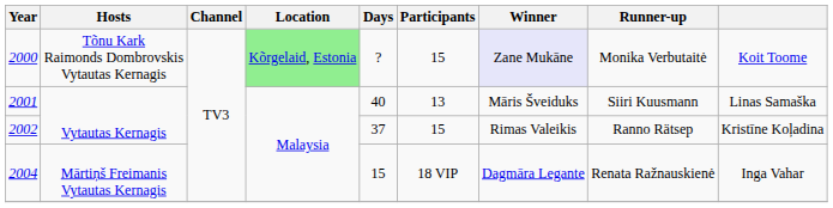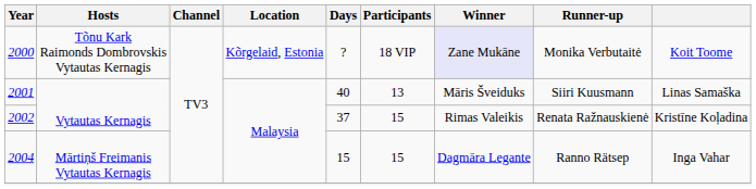 <table class="wikitable" style="font-size:95%; text-align:center">
 <tr>
 <th>Year</th>
 <th>Hosts</th>
 <th>Channel</th>
 <th>Location</th>
 <th>Days</th>
 <th>Participants</th>
 <th>Winner</th>
 <th>Runner-up</th>
 <th></th>
 </tr>
 <tr>
 <td><em><a href='#'>2000</a></em></td>
 <td><a href='#'>Tõnu Kark</a><br>Raimonds Dombrovskis<br>Vytautas Kernagis</td>
 <td rowspan=4>TV3</td>
-<td style="background: lightgreen;"><a href='#'>Kõrgelaid</a>, <a href='#'>Estonia</a></td>
+<td><a href='#'>Kõrgelaid</a>, <a href='#'>Estonia</a></td>
 <td>?</td>
-<td>15</td>
+<td>18 VIP</td>
 <td style="background: lavender;">Zane Mukāne</td>
 <td>Monika Verbutaitė</td>
 <td><a href='#'>Koit Toome</a></td>
 </tr>
 <tr>
 <td><a href='#'><em>2001</em></a></td>
 <td rowspan=2><br><br><a href='#'>Vytautas Kernagis</a></td>
 <td rowspan="3"><a href='#'>Malaysia</a></td>
 <td>40</td>
 <td>13</td>
 <td>Māris Šveiduks</td>
 <td>Siiri Kuusmann</td>
 <td>Linas Samaška</td>
 </tr>
 <tr>
 <td><a href='#'><em>2002</em></a></td>
 <td>37</td>
 <td>15</td>
 <td>Rimas Valeikis</td>
-<td>Ranno Rätsep</td>
+<td>Renata Ražnauskienė</td>
 <td>Kristīne Koļadina</td>
 </tr>
 <tr>
 <td><a href='#'><em>2004</em></a></td>
 <td><br><a href='#'>Mārtiņš Freimanis</a><br><a href='#'>Vytautas Kernagis</a></td>
 <td>15</td>
-<td>18 VIP</td>
+<td>15</td>
 <td><a href='#'>Dagmāra Legante</a></td>
-<td>Renata Ražnauskienė</td>
+<td>Ranno Rätsep</td>
 <td>Inga Vahar</td>
 </tr>
 <tr>
 </tr>
 </table>
